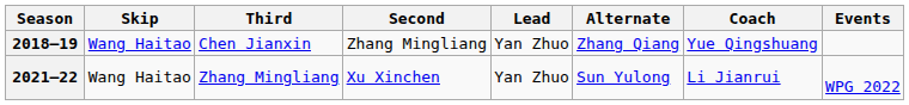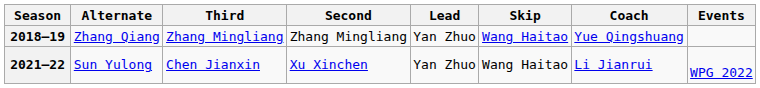 <table class="wikitable">
 <tr>
 <th scope="col" width=60>Season</th>
-<th scope="col">Skip</th>
+<th scope="col">Alternate</th>
 <th scope="col">Third</th>
 <th scope="col">Second</th>
 <th scope="col">Lead</th>
-<th scope="col">Alternate</th>
+<th scope="col">Skip</th>
 <th scope="col">Coach</th>
 <th scope="col">Events</th>
 </tr>
 <tr>
 <th scope="row">2018–19</th>
-<td><a href='#'>Wang Haitao</a></td>
-<td><a href='#'>Chen Jianxin</a></td>
+<td><a href='#'>Zhang Qiang</a></td>
+<td><a href='#'>Zhang Mingliang</a></td>
 <td>Zhang Mingliang</td>
 <td>Yan Zhuo</td>
-<td><a href='#'>Zhang Qiang</a></td>
+<td><a href='#'>Wang Haitao</a></td>
 <td><a href='#'>Yue Qingshuang</a></td>
 <td> </td>
 </tr>
 <tr>
 <th scope="row">2021–22</th>
-<td>Wang Haitao</td>
-<td><a href='#'>Zhang Mingliang</a></td>
+<td><a href='#'>Sun Yulong</a></td>
+<td><a href='#'>Chen Jianxin</a></td>
 <td><a href='#'>Xu Xinchen</a></td>
 <td>Yan Zhuo</td>
-<td><a href='#'>Sun Yulong</a></td>
+<td>Wang Haitao</td>
 <td><a href='#'>Li Jianrui</a></td>
 <td> <br><a href='#'>WPG 2022</a> </td>
 </tr>
 </table>
